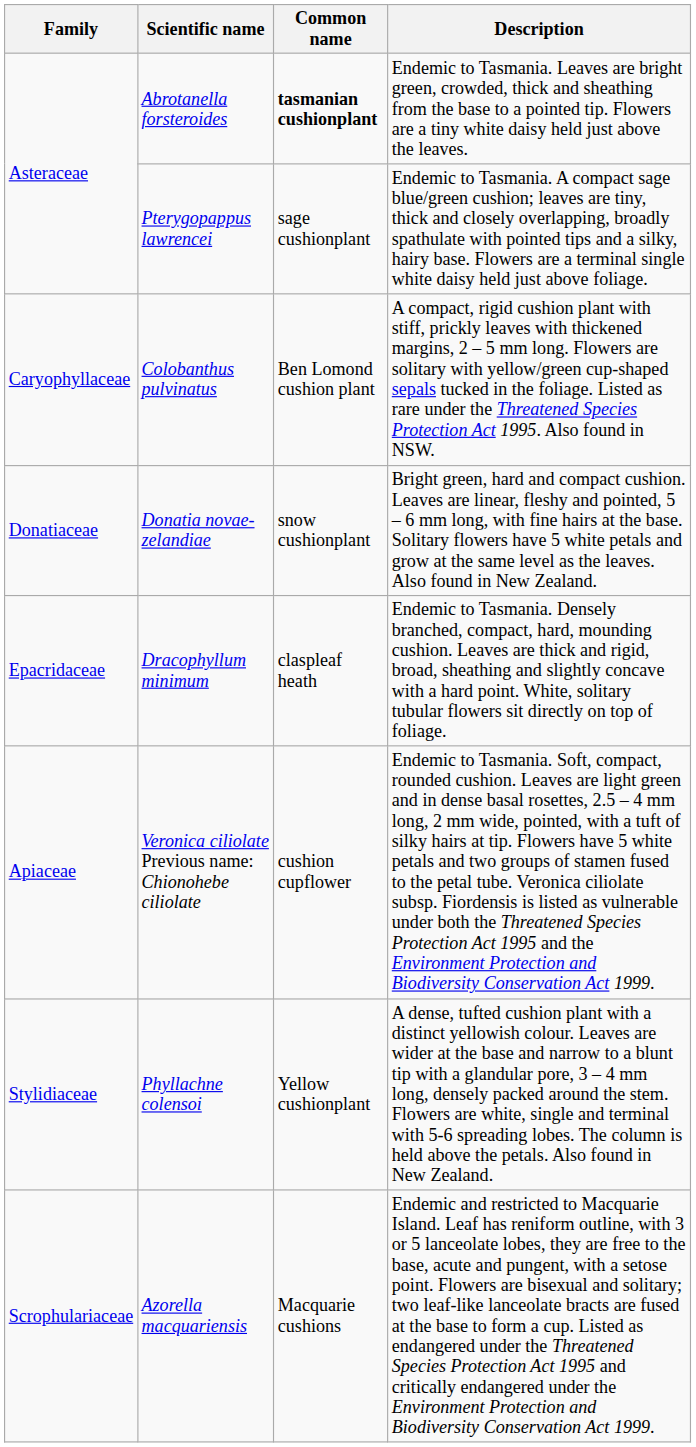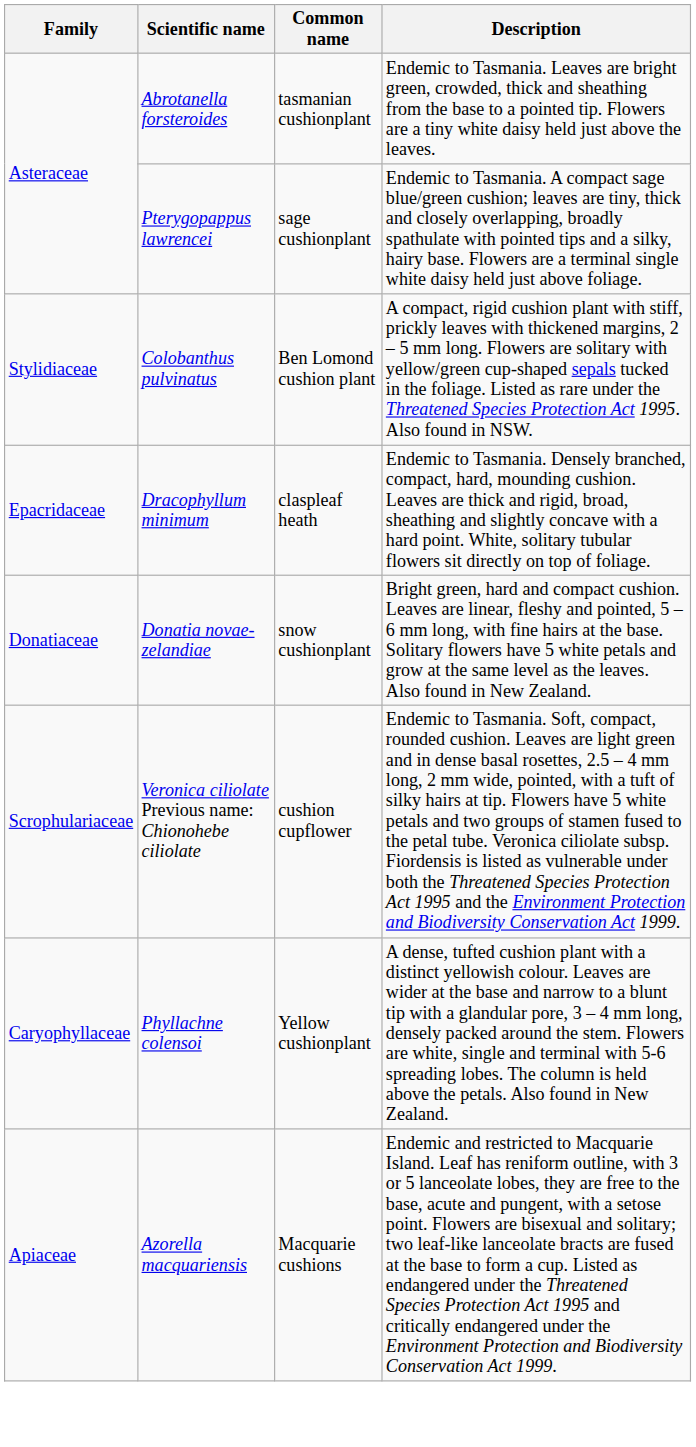 <table class="wikitable">
 <tr>
 <th>Family</th>
 <th>Scientific name</th>
 <th>Common name</th>
 <th>Description</th>
 </tr>
 <tr>
 <td rowspan="2"><a href='#'>Asteraceae</a></td>
 <td><em><a href='#'>Abrotanella forsteroides</a></em></td>
-<td><strong>tasmanian cushionplant</strong></td>
+<td>tasmanian cushionplant</td>
 <td>Endemic to Tasmania. Leaves are bright green, crowded, thick and sheathing from the base to a pointed tip. Flowers are a tiny white daisy held just above the leaves.</td>
 </tr>
 <tr>
 <td><em><a href='#'>Pterygopappus lawrencei</a></em></td>
 <td>sage cushionplant</td>
 <td>Endemic to Tasmania. A compact sage blue/green cushion; leaves are tiny, thick and closely overlapping, broadly spathulate with pointed tips and a silky, hairy base. Flowers are a terminal single white daisy held just above foliage.</td>
 </tr>
 <tr>
-<td><a href='#'>Caryophyllaceae</a></td>
+<td><a href='#'>Stylidiaceae</a></td>
 <td><em><a href='#'>Colobanthus pulvinatus</a></em></td>
 <td>Ben Lomond cushion plant</td>
 <td>A compact, rigid cushion plant with stiff, prickly leaves with thickened margins, 2 – 5 mm long. Flowers are solitary with yellow/green cup-shaped <a href='#'>sepals</a> tucked in the foliage. Listed as rare under the <em><a href='#'>Threatened Species Protection Act</a> 1995</em>. Also found in NSW.</td>
+</tr>
+<tr>
+<td><a href='#'>Epacridaceae</a></td>
+<td><em><a href='#'>Dracophyllum minimum</a></em></td>
+<td>claspleaf heath</td>
+<td>Endemic to Tasmania. Densely branched, compact, hard, mounding cushion. Leaves are thick and rigid, broad, sheathing and slightly concave with a hard point. White, solitary tubular flowers sit directly on top of foliage.</td>
 </tr>
 <tr>
 <td><a href='#'>Donatiaceae</a></td>
 <td><em><a href='#'>Donatia novae-zelandiae</a></em></td>
 <td>snow cushionplant</td>
 <td>Bright green, hard and compact cushion. Leaves are linear, fleshy and pointed, 5 – 6 mm long, with fine hairs at the base. Solitary flowers have 5 white petals and grow at the same level as the leaves. Also found in New Zealand.</td>
 </tr>
 <tr>
-<td><a href='#'>Epacridaceae</a></td>
-<td><em><a href='#'>Dracophyllum minimum</a></em></td>
-<td>claspleaf heath</td>
-<td>Endemic to Tasmania. Densely branched, compact, hard, mounding cushion. Leaves are thick and rigid, broad, sheathing and slightly concave with a hard point. White, solitary tubular flowers sit directly on top of foliage.</td>
-</tr>
-<tr>
-<td><a href='#'>Apiaceae</a></td>
+<td><a href='#'>Scrophulariaceae</a></td>
 <td><em><a href='#'>Veronica ciliolate</a></em> Previous name: <em>Chionohebe ciliolate</em></td>
 <td>cushion cupflower</td>
 <td>Endemic to Tasmania. Soft, compact, rounded cushion. Leaves are light green and in dense basal rosettes, 2.5 – 4 mm long, 2 mm wide, pointed, with a tuft of silky hairs at tip. Flowers have 5 white petals and two groups of stamen fused to the petal tube. Veronica ciliolate subsp. Fiordensis is listed as vulnerable under both the <em>Threatened Species Protection Act 1995</em> and the <em><a href='#'>Environment Protection and Biodiversity Conservation Act</a> 1999</em>.</td>
 </tr>
 <tr>
-<td><a href='#'>Stylidiaceae</a></td>
+<td><a href='#'>Caryophyllaceae</a></td>
 <td><em><a href='#'>Phyllachne colensoi</a></em></td>
 <td>Yellow cushionplant</td>
 <td>A dense, tufted cushion plant with a distinct yellowish colour. Leaves are wider at the base and narrow to a blunt tip with a glandular pore, 3 – 4 mm long, densely packed around the stem. Flowers are white, single and terminal with 5-6 spreading lobes. The column is held above the petals. Also found in New Zealand.</td>
 </tr>
 <tr>
-<td><a href='#'>Scrophulariaceae</a></td>
+<td><a href='#'>Apiaceae</a></td>
 <td><em><a href='#'>Azorella macquariensis</a></em></td>
 <td>Macquarie cushions</td>
 <td>Endemic and restricted to Macquarie Island. Leaf has reniform outline, with 3 or 5 lanceolate lobes, they are free to the base, acute and pungent, with a setose point. Flowers are bisexual and solitary; two leaf-like lanceolate bracts are fused at the base to form a cup. Listed as endangered under the <em>Threatened Species Protection Act 1995</em> and critically endangered under the <em>Environment Protection and Biodiversity Conservation Act 1999</em>.</td>
 </tr>
 </table>
